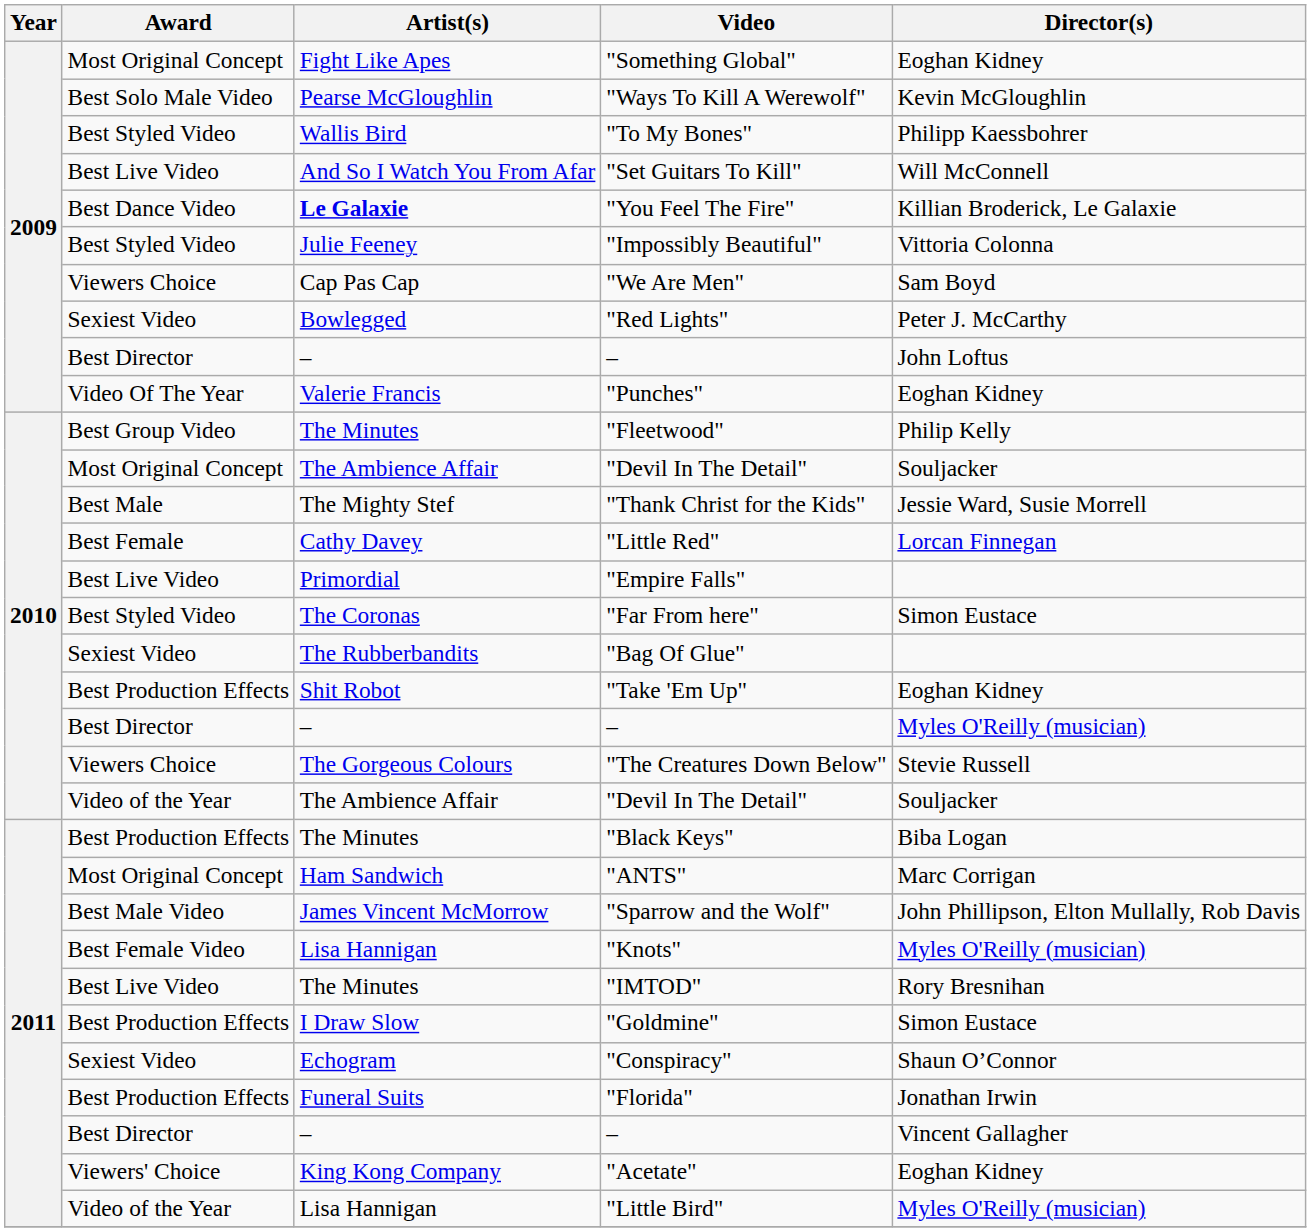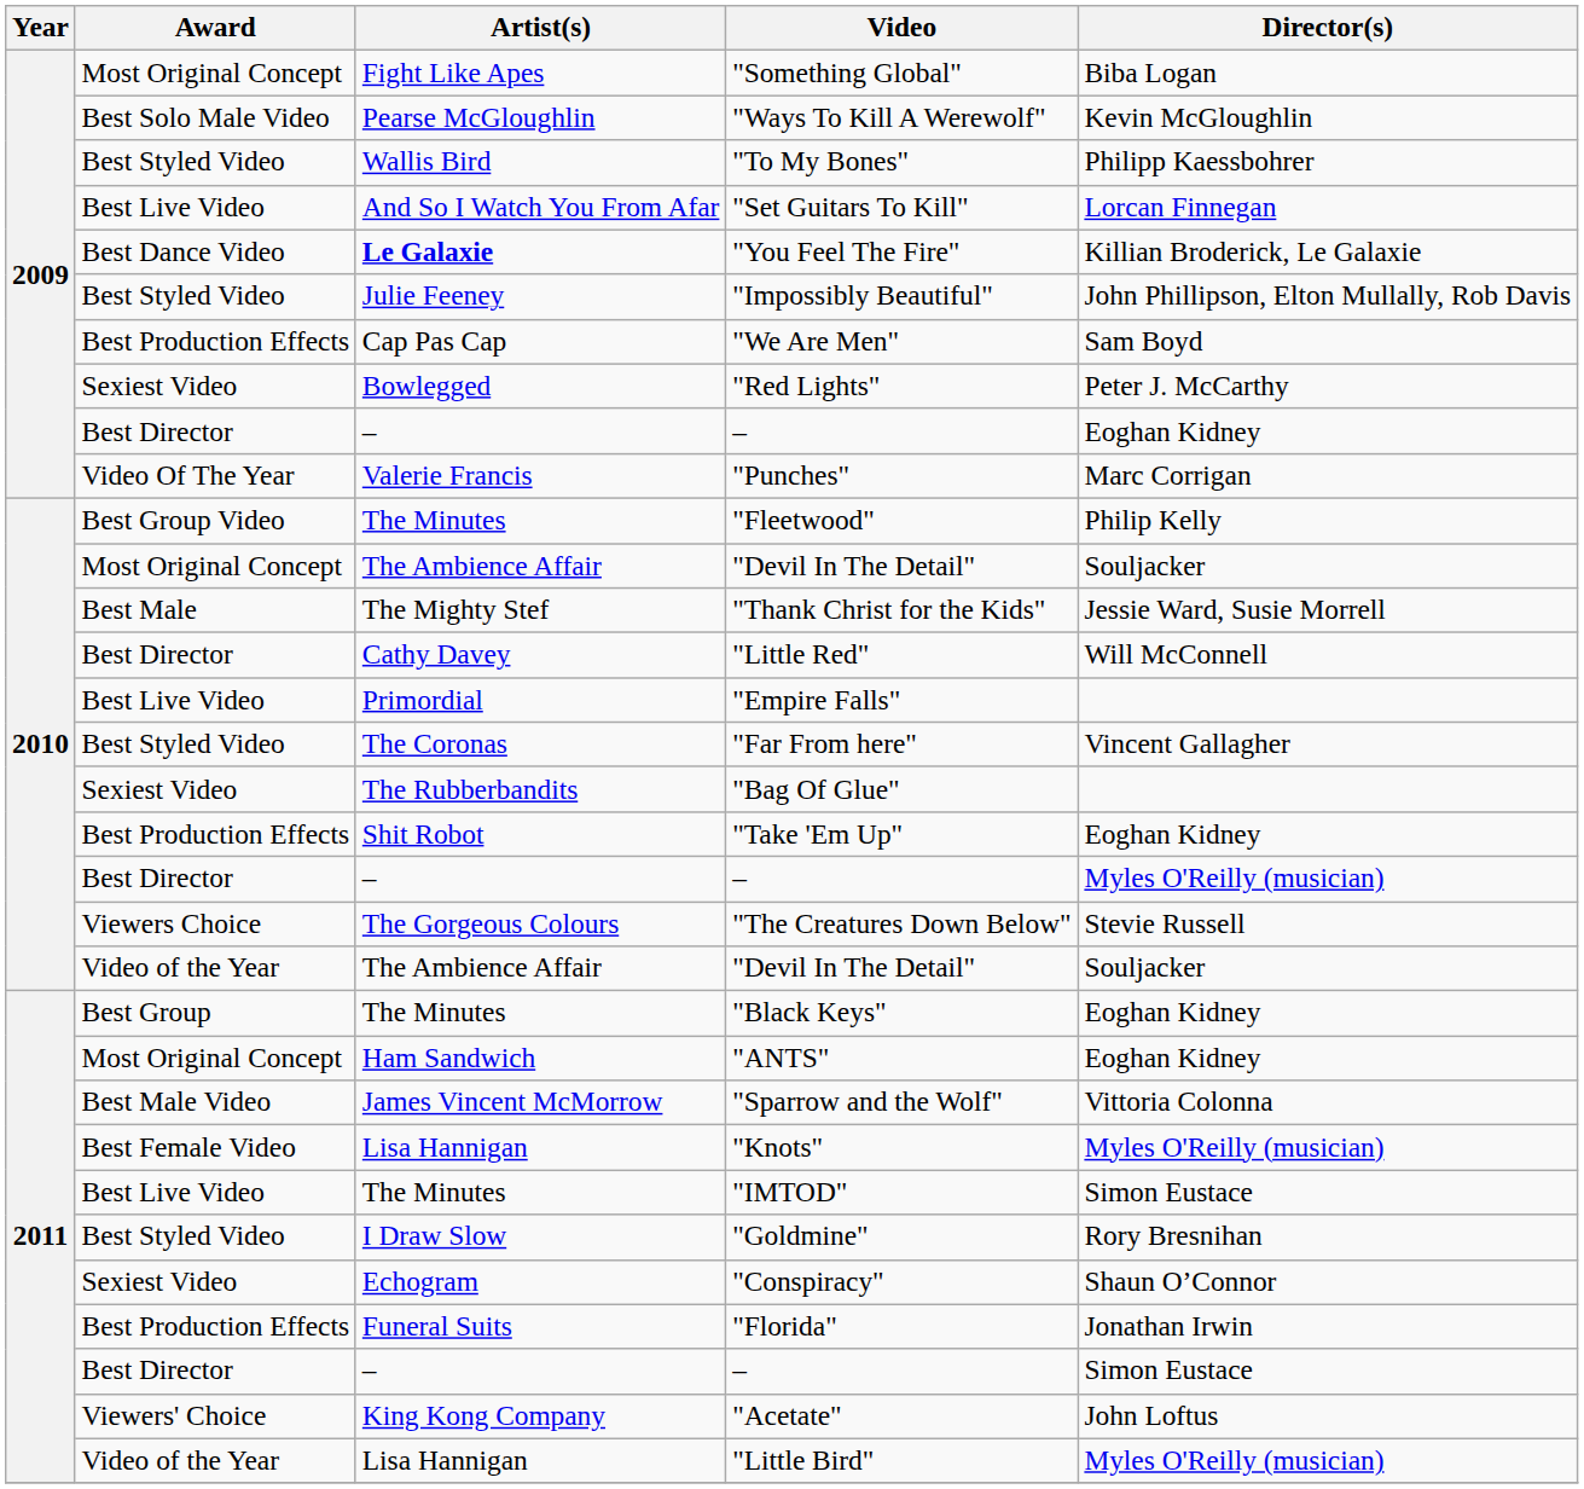 <table class="wikitable">
 <tr>
 <th>Year</th>
 <th>Award</th>
 <th>Artist(s)</th>
 <th>Video</th>
 <th>Director(s)</th>
 </tr>
 <tr>
 <th rowspan=10>2009</th>
 <td>Most Original Concept</td>
 <td><a href='#'>Fight Like Apes</a></td>
 <td>"Something Global"</td>
-<td>Eoghan Kidney</td>
+<td>Biba Logan</td>
 </tr>
 <tr>
 <td>Best Solo Male Video</td>
 <td><a href='#'>Pearse McGloughlin</a></td>
 <td>"Ways To Kill A Werewolf"</td>
 <td>Kevin McGloughlin</td>
 </tr>
 <tr>
 <td>Best Styled Video</td>
 <td><a href='#'>Wallis Bird</a></td>
 <td>"To My Bones"</td>
 <td>Philipp Kaessbohrer</td>
 </tr>
 <tr>
 <td>Best Live Video</td>
 <td><a href='#'>And So I Watch You From Afar</a></td>
 <td>"Set Guitars To Kill"</td>
-<td>Will McConnell</td>
+<td><a href='#'>Lorcan Finnegan</a></td>
 </tr>
 <tr>
 <td>Best Dance Video</td>
 <td><strong><a href='#'>Le Galaxie</a></strong></td>
 <td>"You Feel The Fire"</td>
 <td>Killian Broderick, Le Galaxie</td>
 </tr>
 <tr>
 <td>Best Styled Video</td>
 <td><a href='#'>Julie Feeney</a></td>
 <td>"Impossibly Beautiful"</td>
-<td>Vittoria Colonna</td>
+<td>John Phillipson,  Elton Mullally, Rob Davis</td>
 </tr>
 <tr>
-<td>Viewers Choice</td>
+<td>Best Production Effects</td>
 <td>Cap Pas Cap</td>
 <td>"We Are Men"</td>
 <td>Sam Boyd</td>
 </tr>
 <tr>
 <td>Sexiest Video</td>
 <td><a href='#'>Bowlegged</a></td>
 <td>"Red Lights"</td>
 <td>Peter J. McCarthy</td>
 </tr>
 <tr>
 <td>Best Director</td>
 <td>–</td>
 <td>–</td>
-<td>John Loftus</td>
+<td>Eoghan Kidney</td>
 </tr>
 <tr>
 <td>Video Of The Year</td>
 <td><a href='#'>Valerie Francis</a></td>
 <td>"Punches"</td>
-<td>Eoghan Kidney</td>
+<td>Marc Corrigan</td>
 </tr>
 <tr>
 <th rowspan=11>2010</th>
 <td>Best Group Video</td>
 <td><a href='#'>The Minutes</a></td>
 <td>"Fleetwood"</td>
 <td>Philip Kelly</td>
 </tr>
 <tr>
 <td>Most Original Concept</td>
 <td><a href='#'>The Ambience Affair</a></td>
 <td>"Devil In The Detail"</td>
 <td>Souljacker</td>
 </tr>
 <tr>
 <td>Best Male</td>
 <td>The Mighty Stef</td>
 <td>"Thank Christ for the Kids"</td>
 <td>Jessie Ward, Susie Morrell</td>
 </tr>
 <tr>
-<td>Best Female</td>
+<td>Best Director</td>
 <td><a href='#'>Cathy Davey</a></td>
 <td>"Little Red"</td>
-<td><a href='#'>Lorcan Finnegan</a></td>
+<td>Will McConnell</td>
 </tr>
 <tr>
 <td>Best Live Video</td>
 <td><a href='#'>Primordial</a></td>
 <td>"Empire Falls"</td>
 <td></td>
 </tr>
 <tr>
 <td>Best Styled Video</td>
 <td><a href='#'>The Coronas</a></td>
 <td>"Far From here"</td>
-<td>Simon Eustace</td>
+<td>Vincent Gallagher</td>
 </tr>
 <tr>
 <td>Sexiest Video</td>
 <td><a href='#'>The Rubberbandits</a></td>
 <td>"Bag Of Glue"</td>
 <td></td>
 </tr>
 <tr>
 <td>Best Production Effects</td>
 <td><a href='#'>Shit Robot</a></td>
 <td>"Take 'Em Up"</td>
 <td>Eoghan Kidney</td>
 </tr>
 <tr>
 <td>Best Director</td>
 <td>–</td>
 <td>–</td>
 <td><a href='#'>Myles O'Reilly (musician)</a></td>
 </tr>
 <tr>
 <td>Viewers Choice</td>
 <td><a href='#'>The Gorgeous Colours</a></td>
 <td>"The Creatures Down Below"</td>
 <td>Stevie Russell</td>
 </tr>
 <tr>
 <td>Video of the Year</td>
 <td>The Ambience Affair</td>
 <td>"Devil In The Detail"</td>
 <td>Souljacker</td>
 </tr>
 <tr>
 <th rowspan=11>2011</th>
-<td>Best Production Effects</td>
+<td>Best Group</td>
 <td>The Minutes</td>
 <td>"Black Keys"</td>
-<td>Biba Logan</td>
+<td>Eoghan Kidney</td>
 </tr>
 <tr>
 <td>Most Original Concept</td>
 <td><a href='#'>Ham Sandwich</a></td>
 <td>"ANTS"</td>
-<td>Marc Corrigan</td>
+<td>Eoghan Kidney</td>
 </tr>
 <tr>
 <td>Best Male Video</td>
 <td><a href='#'>James Vincent McMorrow</a></td>
 <td>"Sparrow and the Wolf"</td>
-<td>John Phillipson,  Elton Mullally, Rob Davis</td>
+<td>Vittoria Colonna</td>
 </tr>
 <tr>
 <td>Best Female Video</td>
 <td><a href='#'>Lisa Hannigan</a></td>
 <td>"Knots"</td>
 <td><a href='#'>Myles O'Reilly (musician)</a></td>
 </tr>
 <tr>
 <td>Best Live Video</td>
 <td>The Minutes</td>
 <td>"IMTOD"</td>
-<td>Rory Bresnihan</td>
+<td>Simon Eustace</td>
 </tr>
 <tr>
-<td>Best Production Effects</td>
+<td>Best Styled Video</td>
 <td><a href='#'>I Draw Slow</a></td>
 <td>"Goldmine"</td>
-<td>Simon Eustace</td>
+<td>Rory Bresnihan</td>
 </tr>
 <tr>
 <td>Sexiest Video</td>
 <td><a href='#'>Echogram</a></td>
 <td>"Conspiracy"</td>
 <td>Shaun O’Connor</td>
 </tr>
 <tr>
 <td>Best Production Effects</td>
 <td><a href='#'>Funeral Suits</a></td>
 <td>"Florida"</td>
 <td>Jonathan Irwin</td>
 </tr>
 <tr>
 <td>Best Director</td>
 <td>–</td>
 <td>–</td>
-<td>Vincent Gallagher</td>
+<td>Simon Eustace</td>
 </tr>
 <tr>
 <td>Viewers' Choice</td>
 <td><a href='#'>King Kong Company</a></td>
 <td>"Acetate"</td>
-<td>Eoghan Kidney</td>
+<td>John Loftus</td>
 </tr>
 <tr>
 <td>Video of the Year</td>
 <td>Lisa Hannigan</td>
 <td>"Little Bird"</td>
 <td><a href='#'>Myles O'Reilly (musician)</a></td>
 </tr>
 <tr>
 </tr>
 </table>
